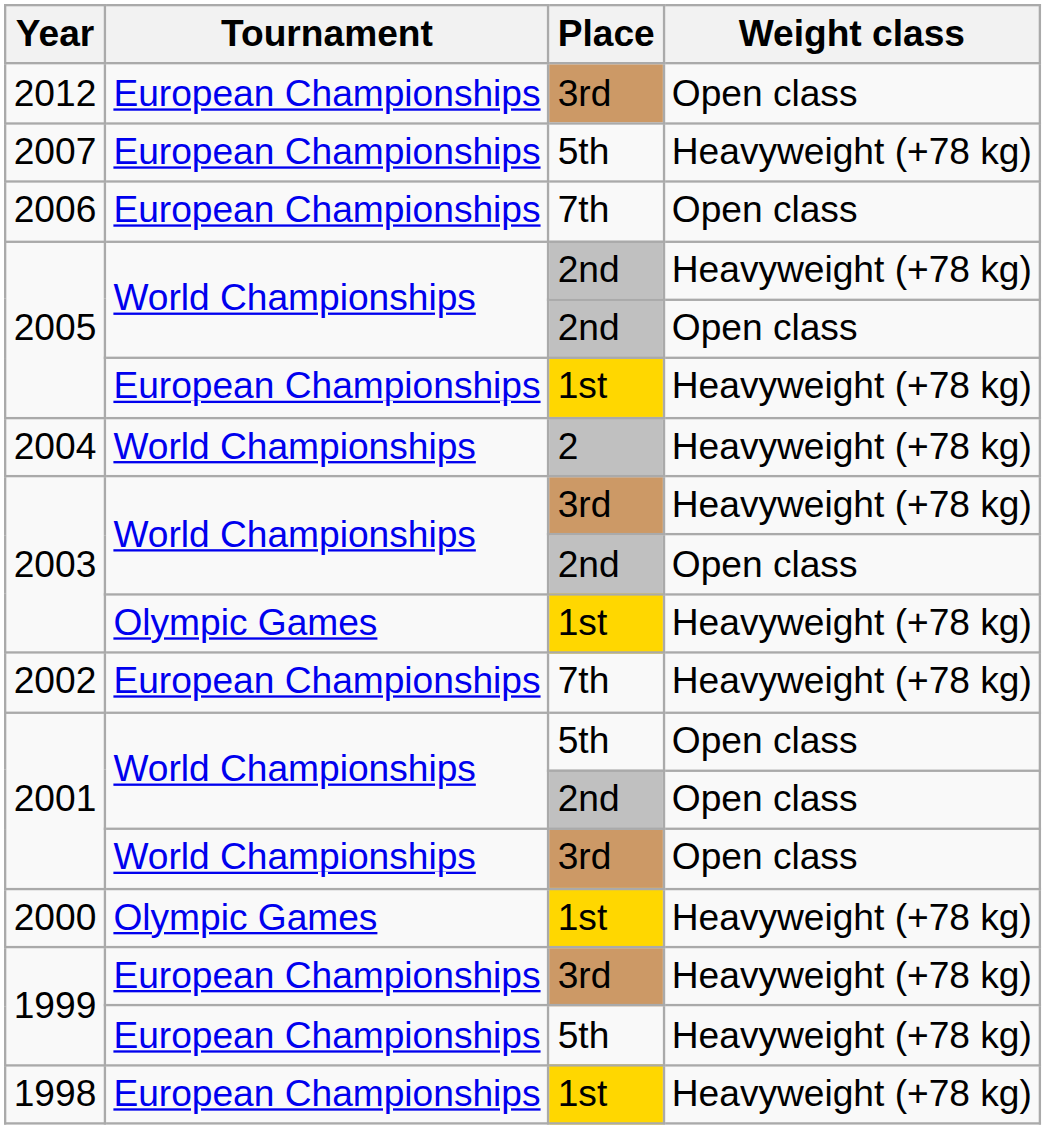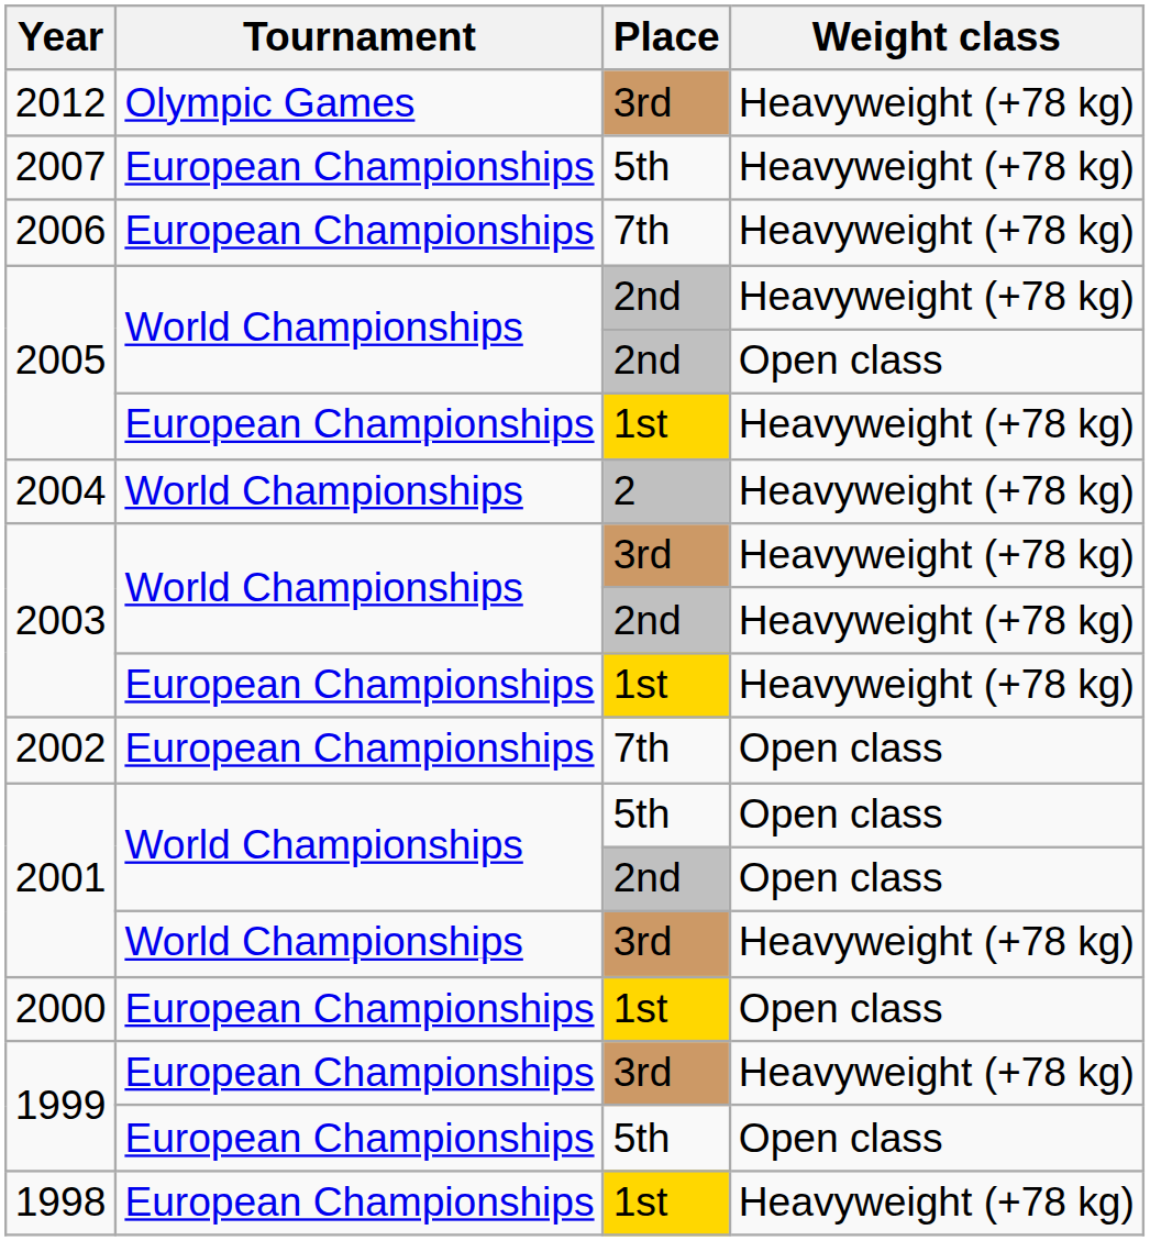 <table class="wikitable collapsible collapsed">
 <tr>
 <th>Year</th>
 <th>Tournament</th>
 <th>Place</th>
 <th>Weight class</th>
 </tr>
 <tr>
 <td>2012</td>
-<td><a href='#'>European Championships</a></td>
+<td><a href='#'>Olympic Games</a></td>
 <td bgcolor="cc9966" align="centr">3rd</td>
-<td>Open class</td>
+<td>Heavyweight (+78 kg)</td>
 </tr>
 <tr>
 <td>2007</td>
 <td><a href='#'>European Championships</a></td>
 <td align="centr">5th</td>
 <td>Heavyweight (+78 kg)</td>
 </tr>
 <tr>
 <td>2006</td>
 <td><a href='#'>European Championships</a></td>
 <td align="centr">7th</td>
-<td>Open class</td>
+<td>Heavyweight (+78 kg)</td>
 </tr>
 <tr>
 <td rowspan=3>2005</td>
 <td rowspan=2><a href='#'>World Championships</a></td>
 <td bgcolor="silver" align="centr">2nd</td>
 <td>Heavyweight (+78 kg)</td>
 </tr>
 <tr>
 <td bgcolor="silver" align="centr">2nd</td>
 <td>Open class</td>
 </tr>
 <tr>
 <td><a href='#'>European Championships</a></td>
 <td bgcolor="gold" align="centr">1st</td>
 <td>Heavyweight (+78 kg)</td>
 </tr>
 <tr>
 <td>2004</td>
 <td><a href='#'>World Championships</a></td>
 <td bgcolor="silver" align="centr">2</td>
 <td>Heavyweight (+78 kg)</td>
 </tr>
 <tr>
 <td rowspan=3>2003</td>
 <td rowspan=2><a href='#'>World Championships</a></td>
 <td bgcolor="cc9966" align="centr">3rd</td>
 <td>Heavyweight (+78 kg)</td>
 </tr>
 <tr>
 <td bgcolor="silver" align="centr">2nd</td>
-<td>Open class</td>
+<td>Heavyweight (+78 kg)</td>
 </tr>
 <tr>
-<td><a href='#'>Olympic Games</a></td>
+<td><a href='#'>European Championships</a></td>
 <td bgcolor="gold" align="centr">1st</td>
 <td>Heavyweight (+78 kg)</td>
 </tr>
 <tr>
 <td>2002</td>
 <td><a href='#'>European Championships</a></td>
 <td align="centr">7th</td>
-<td>Heavyweight (+78 kg)</td>
+<td>Open class</td>
 </tr>
 <tr>
 <td rowspan=3>2001</td>
 <td rowspan=2><a href='#'>World Championships</a></td>
 <td align="centr">5th</td>
 <td>Open class</td>
 </tr>
 <tr>
 <td bgcolor="silver" align="centr">2nd</td>
 <td>Open class</td>
 </tr>
 <tr>
 <td><a href='#'>World Championships</a></td>
 <td bgcolor="cc9966" align="centr">3rd</td>
-<td>Open class</td>
+<td>Heavyweight (+78 kg)</td>
 </tr>
 <tr>
 <td>2000</td>
-<td><a href='#'>Olympic Games</a></td>
+<td><a href='#'>European Championships</a></td>
 <td bgcolor="gold" align="centr">1st</td>
-<td>Heavyweight (+78 kg)</td>
+<td>Open class</td>
 </tr>
 <tr>
 <td rowspan=2>1999</td>
 <td><a href='#'>European Championships</a></td>
 <td bgcolor="cc9966" align="centr">3rd</td>
 <td>Heavyweight (+78 kg)</td>
 </tr>
 <tr>
 <td><a href='#'>European Championships</a></td>
 <td align="centr">5th</td>
-<td>Heavyweight (+78 kg)</td>
+<td>Open class</td>
 </tr>
 <tr>
 <td>1998</td>
 <td><a href='#'>European Championships</a></td>
 <td bgcolor="gold" align="centr">1st</td>
 <td>Heavyweight (+78 kg)</td>
 </tr>
 </table>
